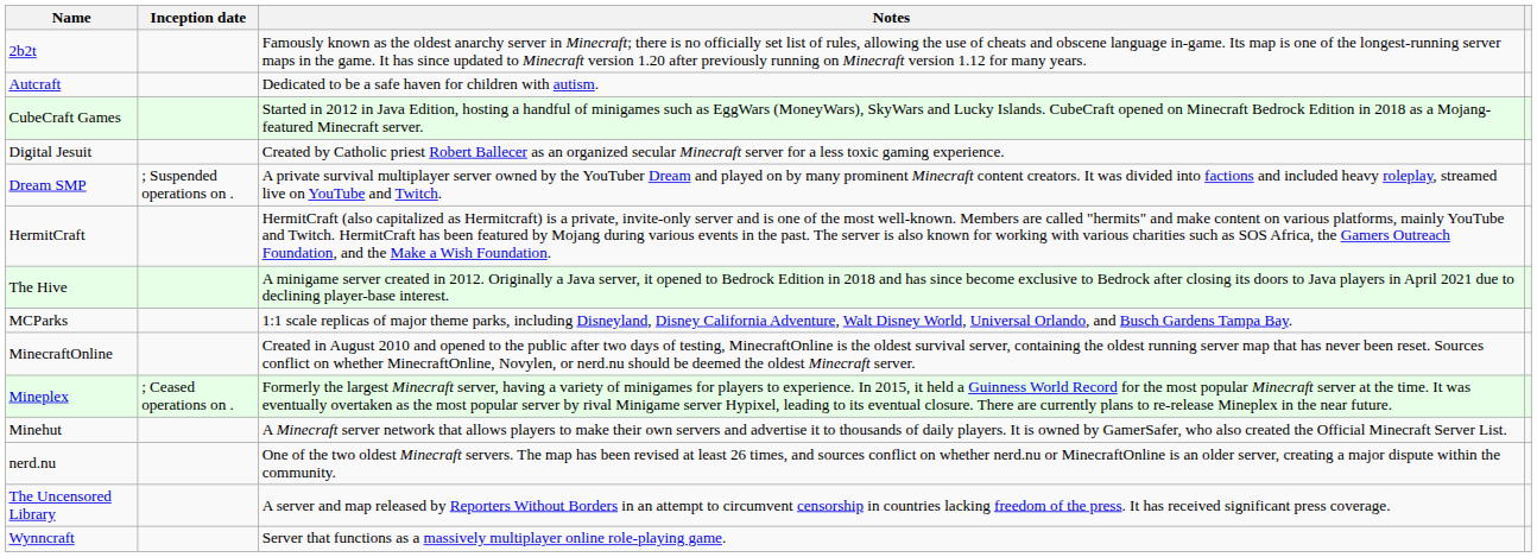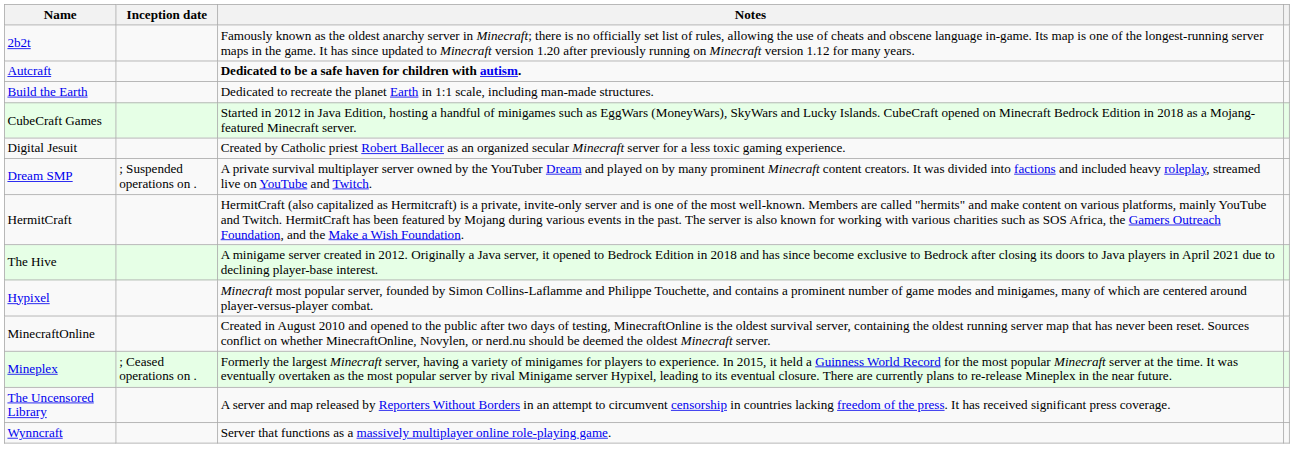 <table class="wikitable sortable">
 <tr>
 <th>Name</th>
 <th>Inception date</th>
 <th>Notes</th>
 <th scope="col" class="unsortable"></th>
 </tr>
 <tr>
 <td><a href='#'>2b2t</a></td>
 <td></td>
 <td>Famously known as the oldest anarchy server in <em>Minecraft</em>; there is no officially set list of rules, allowing the use of cheats and obscene language in-game. Its map is one of the longest-running server maps in the game. It has since updated to <em>Minecraft</em> version 1.20 after previously running on <em>Minecraft</em> version 1.12 for many years.</td>
 <td></td>
 </tr>
 <tr>
 <td><a href='#'>Autcraft</a></td>
 <td></td>
-<td>Dedicated to be a safe haven for children with <a href='#'>autism</a>.</td>
+<td><strong>Dedicated to be a safe haven for children with <a href='#'>autism</a>.</strong></td>
+<td></td>
+</tr>
+<tr>
+<td><a href='#'>Build the Earth</a></td>
+<td></td>
+<td>Dedicated to recreate the planet <a href='#'>Earth</a> in 1:1 scale, including man-made structures.</td>
 <td></td>
 </tr>
 <tr style="background:#e6ffe6">
 <td>CubeCraft Games</td>
 <td></td>
 <td>Started in 2012 in Java Edition, hosting a handful of minigames such as EggWars (MoneyWars), SkyWars and Lucky Islands. CubeCraft opened on Minecraft Bedrock Edition in 2018 as a Mojang-featured Minecraft server.</td>
 <td></td>
 </tr>
 <tr>
 <td>Digital Jesuit</td>
 <td></td>
 <td>Created by Catholic priest <a href='#'>Robert Ballecer</a> as an organized secular <em>Minecraft</em> server for a less toxic gaming experience.</td>
 <td></td>
 </tr>
 <tr>
 <td><a href='#'>Dream SMP</a></td>
 <td>; Suspended operations on .</td>
 <td>A private survival multiplayer server owned by the YouTuber <a href='#'>Dream</a> and played on by many prominent <em>Minecraft</em> content creators. It was divided into <a href='#'>factions</a> and included heavy <a href='#'>roleplay</a>, streamed live on <a href='#'>YouTube</a> and <a href='#'>Twitch</a>.</td>
 <td></td>
 </tr>
 <tr>
 <td>HermitCraft</td>
 <td></td>
 <td>HermitCraft (also capitalized as Hermitcraft) is a private, invite-only server and is one of the most well-known. Members are called "hermits" and make content on various platforms, mainly YouTube and Twitch. HermitCraft has been featured by Mojang during various events in the past. The server is also known for working with various charities such as SOS Africa, the <a href='#'>Gamers Outreach Foundation</a>, and the <a href='#'>Make a Wish Foundation</a>.</td>
 <td></td>
 </tr>
 <tr style="background:#e6ffe6">
 <td>The Hive</td>
 <td></td>
 <td>A minigame server created in 2012. Originally a Java server, it opened to Bedrock Edition in 2018 and has since become exclusive to Bedrock after closing its doors to Java players in April 2021 due to declining player-base interest.</td>
 <td></td>
 </tr>
 <tr>
-<td>MCParks</td>
+<td><a href='#'>Hypixel</a></td>
 <td></td>
-<td>1:1 scale replicas of major theme parks, including <a href='#'>Disneyland</a>, <a href='#'>Disney California Adventure</a>, <a href='#'>Walt Disney World</a>, <a href='#'>Universal Orlando</a>, and <a href='#'>Busch Gardens Tampa Bay</a>.</td>
+<td><em>Minecraft</em> most popular server, founded by Simon Collins-Laflamme and Philippe Touchette, and contains a prominent number of game modes and minigames, many of which are centered around player-versus-player combat.</td>
 <td></td>
 </tr>
 <tr>
 <td>MinecraftOnline</td>
 <td></td>
 <td>Created in August 2010 and opened to the public after two days of testing, MinecraftOnline is the oldest survival server, containing the oldest running server map that has never been reset. Sources conflict on whether MinecraftOnline, Novylen, or nerd.nu should be deemed the oldest <em>Minecraft</em> server.</td>
 <td></td>
 </tr>
 <tr style="background:#e6ffe6">
 <td><a href='#'>Mineplex</a></td>
 <td>; Ceased operations on .</td>
 <td>Formerly the largest <em>Minecraft</em> server, having a variety of minigames for players to experience. In 2015, it held a <a href='#'>Guinness World Record</a> for the most popular <em>Minecraft</em> server at the time. It was eventually overtaken as the most popular server by rival Minigame server Hypixel, leading to its eventual closure. There are currently plans to re-release Mineplex in the near future.</td>
 <td></td>
 </tr>
 <tr>
-<td>Minehut</td>
-<td></td>
-<td>A <em>Minecraft</em> server network that allows players to make their own servers and advertise it to thousands of daily players. It is owned by GamerSafer, who also created the Official Minecraft Server List.</td>
-<td></td>
-</tr>
-<tr>
-<td>nerd.nu</td>
-<td></td>
-<td>One of the two oldest <em>Minecraft</em> servers. The map has been revised at least 26 times, and sources conflict on whether nerd.nu or MinecraftOnline is an older server, creating a major dispute within the community.</td>
-<td></td>
-</tr>
-<tr>
 <td><a href='#'>The Uncensored Library</a></td>
 <td></td>
 <td>A server and map released by <a href='#'>Reporters Without Borders</a> in an attempt to circumvent <a href='#'>censorship</a> in countries lacking <a href='#'>freedom of the press</a>. It has received significant press coverage.</td>
 <td></td>
 </tr>
 <tr>
 <td><a href='#'>Wynncraft</a></td>
 <td></td>
 <td>Server that functions as a <a href='#'>massively multiplayer online role-playing game</a>.</td>
 <td></td>
 </tr>
 </table>
